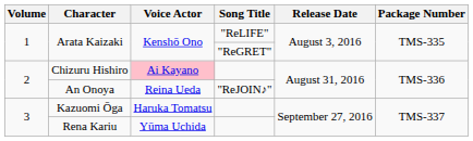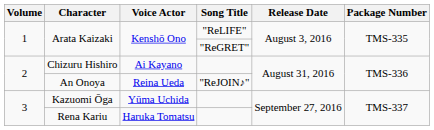 <table class="wikitable" style="text-align: center">
 <tr>
 <th>Volume</th>
 <th>Character</th>
 <th>Voice Actor</th>
 <th>Song Title</th>
 <th>Release Date</th>
 <th>Package Number</th>
 </tr>
 <tr>
 <td rowspan="2">1</td>
 <td rowspan="2">Arata Kaizaki</td>
 <td rowspan="2"><a href='#'>Kenshō Ono</a></td>
 <td>"ReLIFE"</td>
 <td rowspan="2">August 3, 2016</td>
 <td rowspan="2">TMS-335</td>
 </tr>
 <tr>
 <td>"ReGRET"</td>
 </tr>
 <tr>
 <td rowspan="2">2</td>
 <td>Chizuru Hishiro</td>
-<td style="background: pink;"><a href='#'>Ai Kayano</a></td>
+<td><a href='#'>Ai Kayano</a></td>
 <td></td>
 <td rowspan="2">August 31, 2016</td>
 <td rowspan="2">TMS-336</td>
 </tr>
 <tr>
 <td>An Onoya</td>
 <td><a href='#'>Reina Ueda</a></td>
 <td>"ReJOIN♪"</td>
 </tr>
 <tr>
 <td rowspan="2">3</td>
 <td>Kazuomi Ōga</td>
-<td><a href='#'>Haruka Tomatsu</a></td>
+<td><a href='#'>Yūma Uchida</a></td>
 <td></td>
 <td rowspan="2">September 27, 2016</td>
 <td rowspan="2">TMS-337</td>
 </tr>
 <tr>
 <td>Rena Kariu</td>
-<td><a href='#'>Yūma Uchida</a></td>
+<td><a href='#'>Haruka Tomatsu</a></td>
 <td></td>
 </tr>
 </table>
